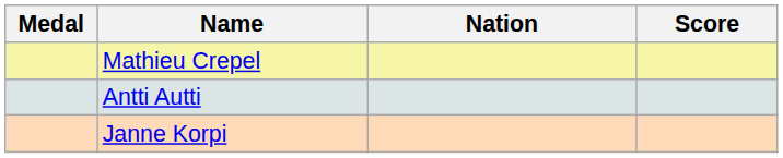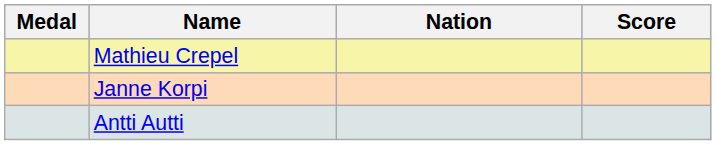 <table class=wikitable style="border:1px solid #AAAAAA;font-size:90%">
 <tr bgcolor="#E4E4E4">
 <th width=50>Medal</th>
 <th width=160>Name</th>
 <th width=160>Nation</th>
 <th width=80>Score</th>
 </tr>
 <tr bgcolor="#F7F6A8">
 <td align="center"></td>
 <td><a href='#'>Mathieu Crepel</a></td>
 <td></td>
 <td align="center"></td>
 </tr>
+<tr bgcolor="#FFDAB9">
+<td align="center"></td>
+<td><a href='#'>Janne Korpi</a></td>
+<td></td>
+<td align="center"></td>
+</tr>
 <tr bgcolor="#DCE5E5">
 <td align="center"></td>
 <td><a href='#'>Antti Autti</a></td>
 <td></td>
 <td align="center"></td>
 </tr>
-<tr bgcolor="#FFDAB9">
-<td align="center"></td>
-<td><a href='#'>Janne Korpi</a></td>
-<td></td>
-<td align="center"></td>
-</tr>
 </table>
